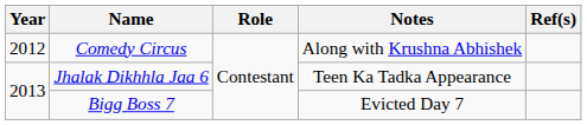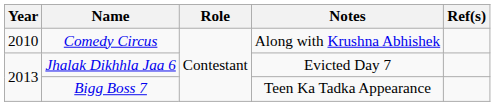 <table class="wikitable" style="text-align:center;">
 <tr>
 <th>Year</th>
 <th>Name</th>
 <th>Role</th>
 <th>Notes</th>
 <th>Ref(s)</th>
 </tr>
 <tr>
-<td>2012</td>
+<td>2010</td>
 <td><em><a href='#'>Comedy Circus</a></em></td>
 <td rowspan="3">Contestant</td>
 <td>Along with <a href='#'>Krushna Abhishek</a></td>
 <td></td>
 </tr>
 <tr>
 <td rowspan="2">2013</td>
 <td><em><a href='#'>Jhalak Dikhhla Jaa 6</a></em></td>
-<td>Teen Ka Tadka Appearance</td>
+<td>Evicted Day 7</td>
 <td style="text-align:center;"></td>
 </tr>
 <tr>
 <td><em><a href='#'>Bigg Boss 7</a></em></td>
-<td>Evicted Day 7</td>
+<td>Teen Ka Tadka Appearance</td>
 <td style="text-align:center;"></td>
 </tr>
 </table>
